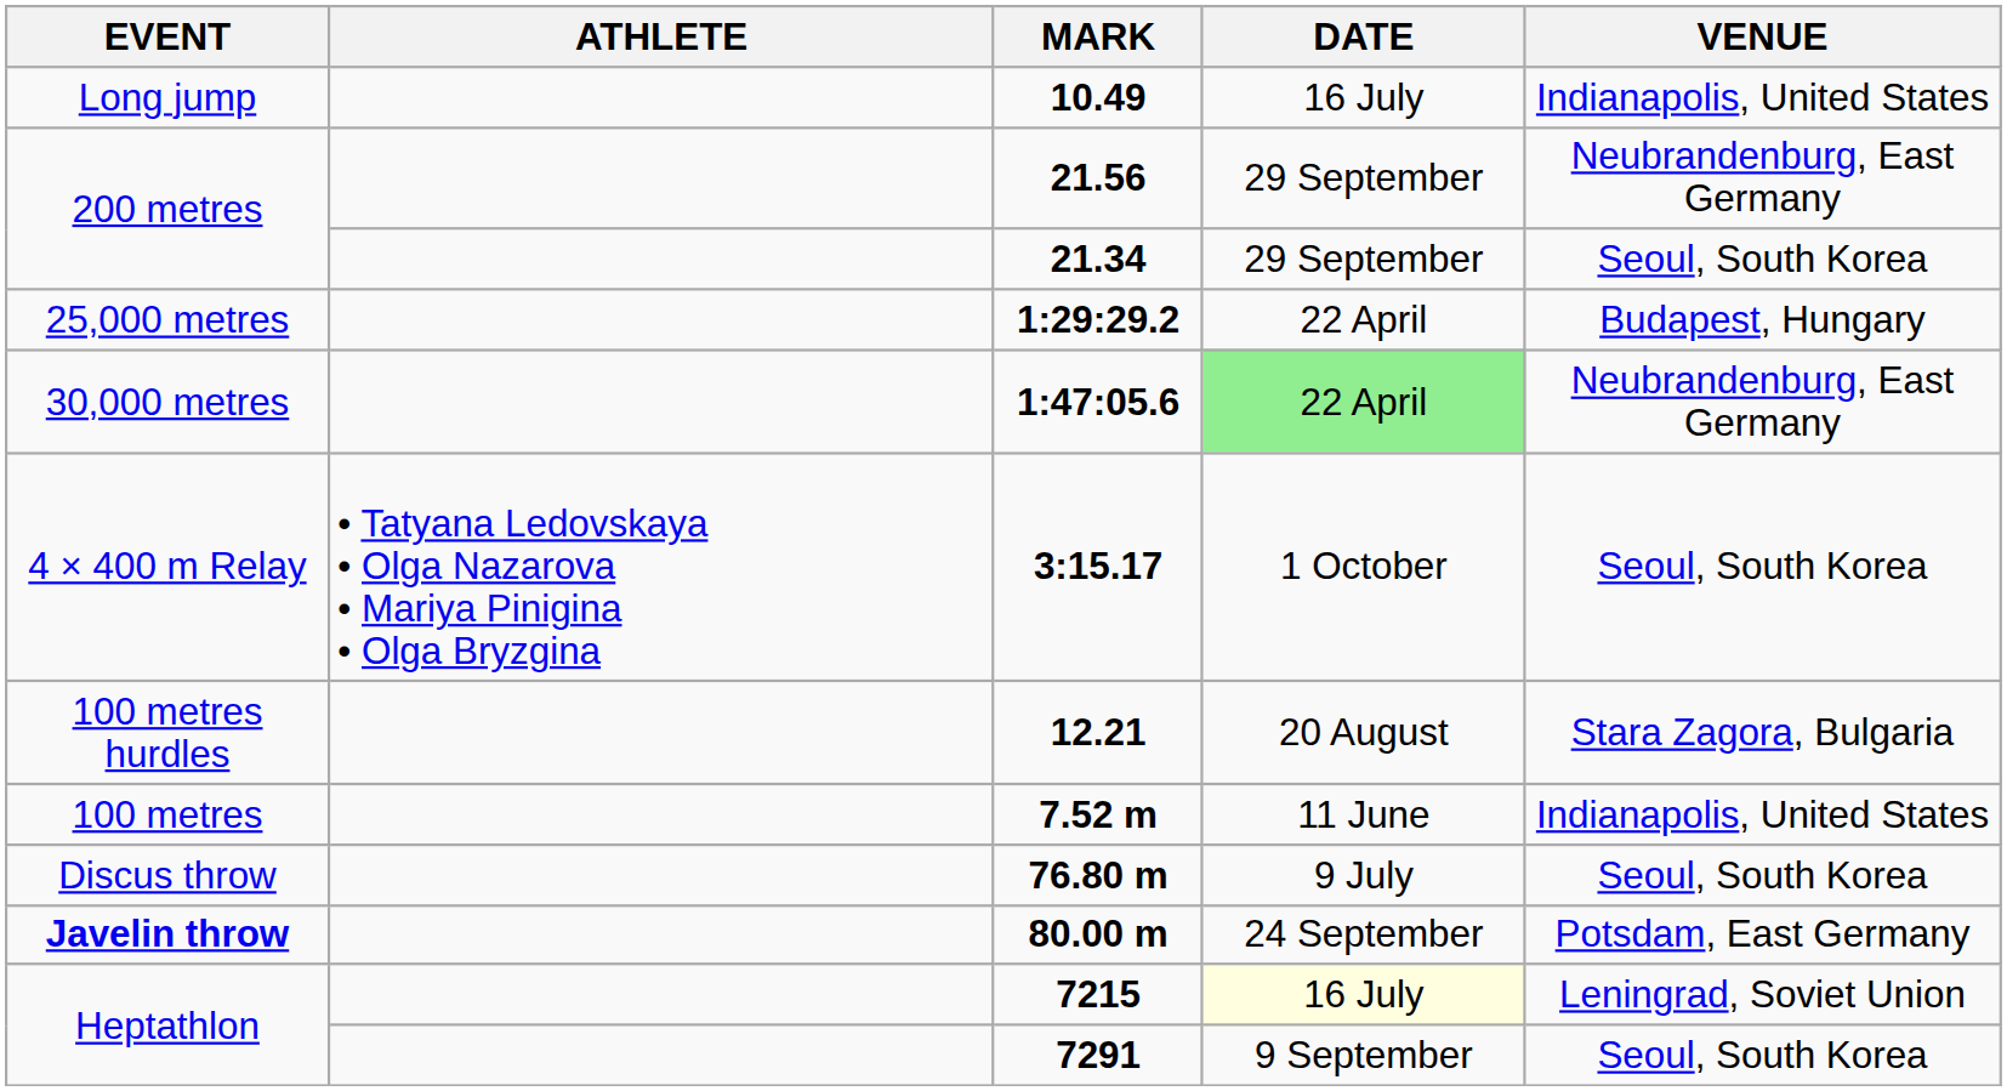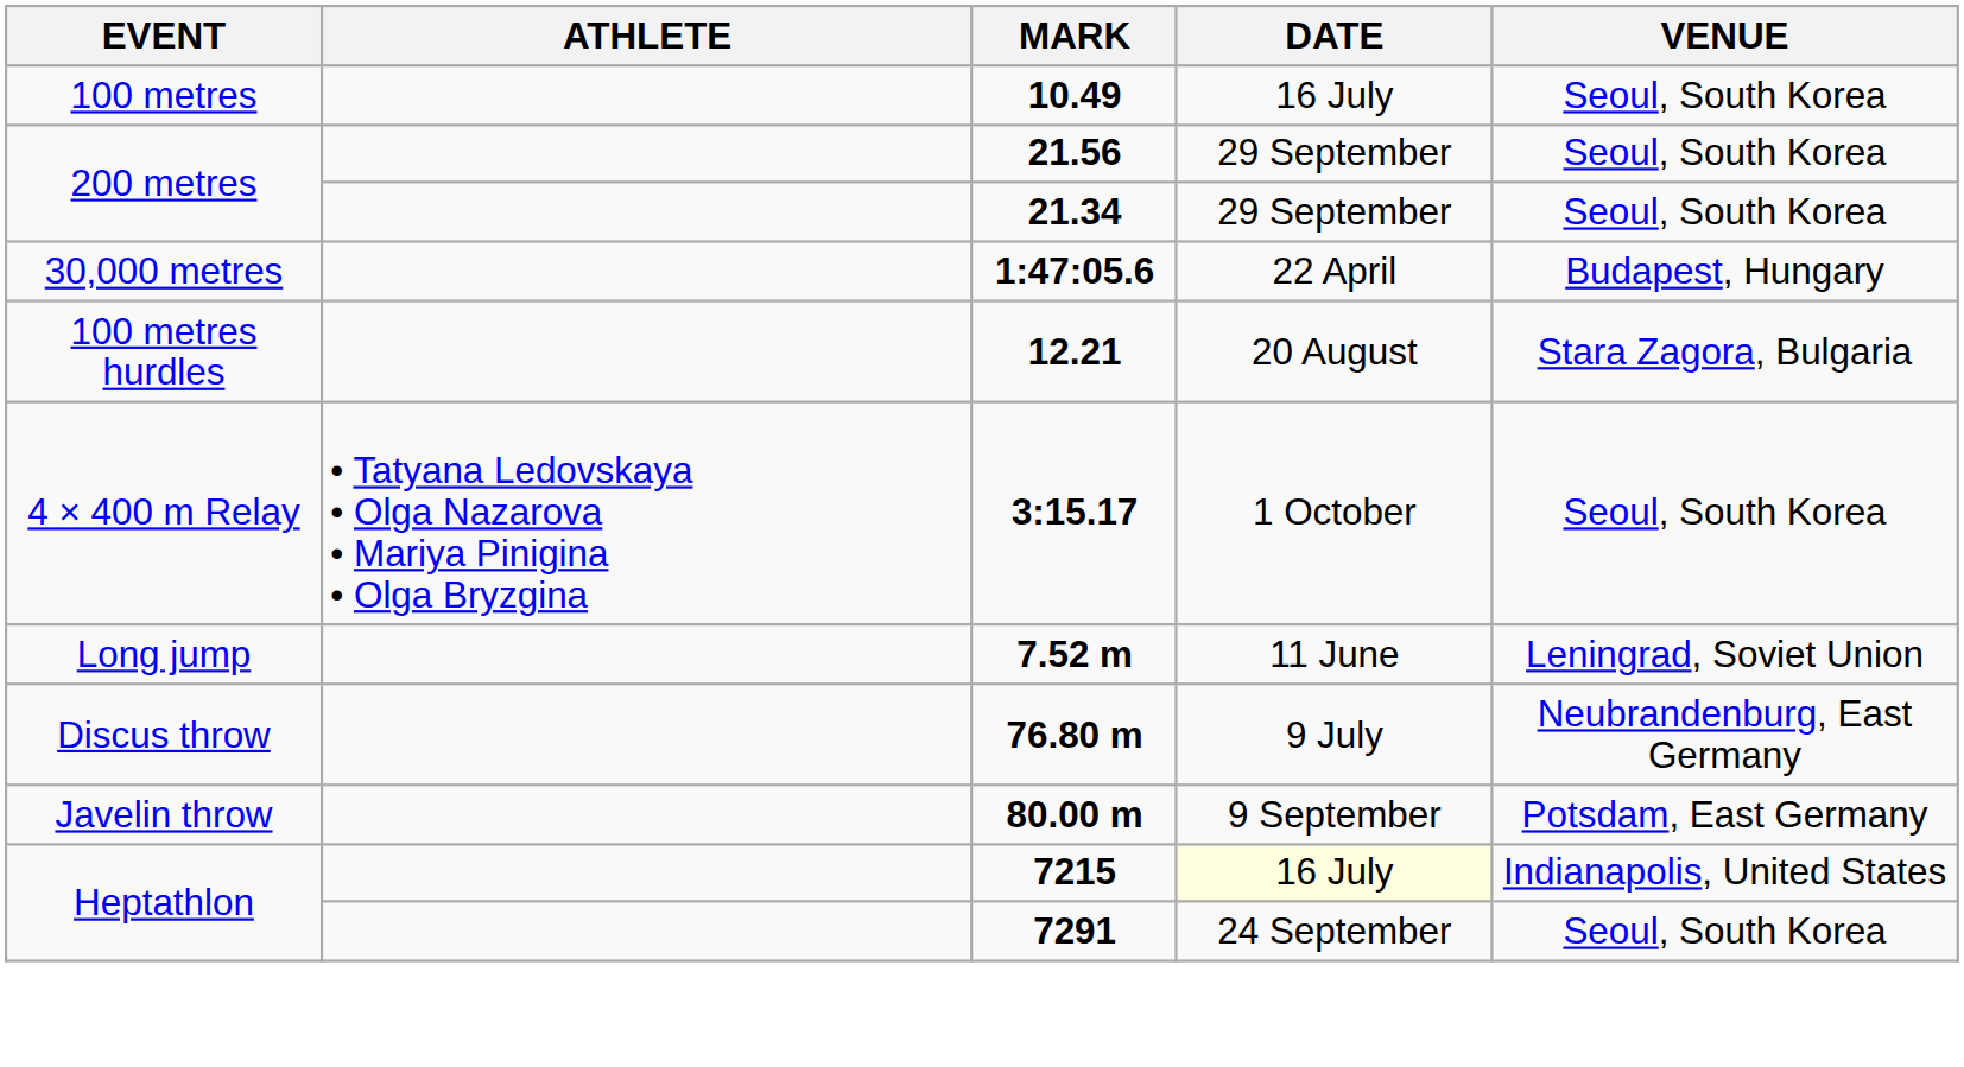 <table class="wikitable" style="border-collapse: collapse; font-size: 90%;">
 <tr>
 <th align="center" style="width: 8em">EVENT</th>
 <th align="center" style="width: 17em">ATHLETE</th>
 <th align="center" style="width: 5em">MARK</th>
 <th align="center" style="width: 8em">DATE</th>
 <th align="center" style="width: 12em">VENUE</th>
 </tr>
 <tr>
-<td align=center><a href='#'>Long jump</a></td>
+<td align="center"><a href='#'>100 metres</a></td>
 <td></td>
 <td align="center"><strong>10.49</strong></td>
 <td align="center">16 July</td>
-<td align="center"><a href='#'>Indianapolis</a>, United States</td>
+<td align="center"><a href='#'>Seoul</a>, South Korea</td>
 </tr>
 <tr>
 <td rowspan="2" align="center"><a href='#'>200 metres</a></td>
 <td></td>
 <td align="center"><strong>21.56</strong></td>
 <td align="center">29 September</td>
-<td align=center><a href='#'>Neubrandenburg</a>, East Germany</td>
+<td align="center"><a href='#'>Seoul</a>, South Korea</td>
 </tr>
 <tr>
 <td></td>
 <td align="center"><strong>21.34</strong></td>
 <td align="center">29 September</td>
 <td align="center"><a href='#'>Seoul</a>, South Korea</td>
 </tr>
 <tr>
-<td align="center"><a href='#'>25,000 metres</a></td>
+<td align="center"><a href='#'>30,000 metres</a></td>
 <td></td>
-<td align="center"><strong>1:29:29.2</strong></td>
+<td align="center"><strong>1:47:05.6</strong></td>
 <td align="center">22 April</td>
 <td align="center"><a href='#'>Budapest</a>, Hungary</td>
 </tr>
 <tr>
-<td align="center"><a href='#'>30,000 metres</a></td>
+<td align=center><a href='#'>100 metres hurdles</a></td>
 <td></td>
-<td align="center"><strong>1:47:05.6</strong></td>
-<td align="center" style="background: lightgreen;">22 April</td>
-<td align=center><a href='#'>Neubrandenburg</a>, East Germany</td>
+<td align=center><strong>12.21</strong></td>
+<td align=center>20 August</td>
+<td align=center><a href='#'>Stara Zagora</a>, Bulgaria</td>
 </tr>
 <tr>
 <td align="center"><a href='#'>4 × 400 m Relay</a></td>
 <td><strong></strong><br>• <a href='#'>Tatyana Ledovskaya</a><br>• <a href='#'>Olga Nazarova</a><br>• <a href='#'>Mariya Pinigina</a><br>• <a href='#'>Olga Bryzgina</a></td>
 <td align="center"><strong>3:15.17</strong></td>
 <td align="center">1 October</td>
 <td align="center"><a href='#'>Seoul</a>, South Korea</td>
 </tr>
 <tr>
-<td align=center><a href='#'>100 metres hurdles</a></td>
-<td></td>
-<td align=center><strong>12.21</strong></td>
-<td align=center>20 August</td>
-<td align=center><a href='#'>Stara Zagora</a>, Bulgaria</td>
-</tr>
-<tr>
-<td align="center"><a href='#'>100 metres</a></td>
+<td align=center><a href='#'>Long jump</a></td>
 <td></td>
 <td align=center><strong>7.52 m</strong></td>
 <td align=center>11 June</td>
-<td align="center"><a href='#'>Indianapolis</a>, United States</td>
+<td align=center><a href='#'>Leningrad</a>, Soviet Union</td>
 </tr>
 <tr>
 <td align=center><a href='#'>Discus throw</a></td>
 <td></td>
 <td align=center><strong>76.80 m</strong></td>
 <td align=center>9 July</td>
-<td align="center"><a href='#'>Seoul</a>, South Korea</td>
+<td align=center><a href='#'>Neubrandenburg</a>, East Germany</td>
 </tr>
 <tr>
-<td align=center><strong><a href='#'>Javelin throw</a></strong></td>
+<td align=center><a href='#'>Javelin throw</a></td>
 <td></td>
 <td align=center><strong>80.00 m</strong></td>
-<td align="center">24 September</td>
+<td align=center>9 September</td>
 <td align=center><a href='#'>Potsdam</a>, East Germany</td>
 </tr>
 <tr>
 <td rowspan=2 align="center"><a href='#'>Heptathlon</a></td>
 <td></td>
 <td align="center"><strong>7215</strong></td>
 <td align="center" style="background: lightyellow;">16 July</td>
-<td align=center><a href='#'>Leningrad</a>, Soviet Union</td>
+<td align="center"><a href='#'>Indianapolis</a>, United States</td>
 </tr>
 <tr>
 <td></td>
 <td align="center"><strong>7291</strong></td>
-<td align=center>9 September</td>
+<td align="center">24 September</td>
 <td align="center"><a href='#'>Seoul</a>, South Korea</td>
 </tr>
 </table>
